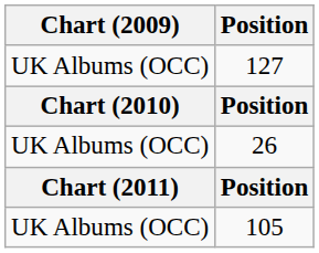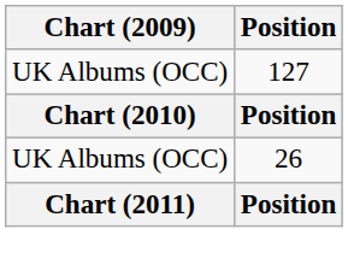 <table class="wikitable">
 <tr>
 <th>Chart (2009)</th>
 <th>Position</th>
 </tr>
 <tr>
 <td>UK Albums (OCC)</td>
 <td style="text-align:center">127</td>
 </tr>
 <tr>
 <th>Chart (2010)</th>
 <th>Position</th>
 </tr>
 <tr>
 <td>UK Albums (OCC)</td>
 <td style="text-align:center">26</td>
 </tr>
 <tr>
 <th>Chart (2011)</th>
 <th>Position</th>
 </tr>
-<tr>
-<td>UK Albums (OCC)</td>
-<td style="text-align:center">105</td>
-</tr>
 </table>
